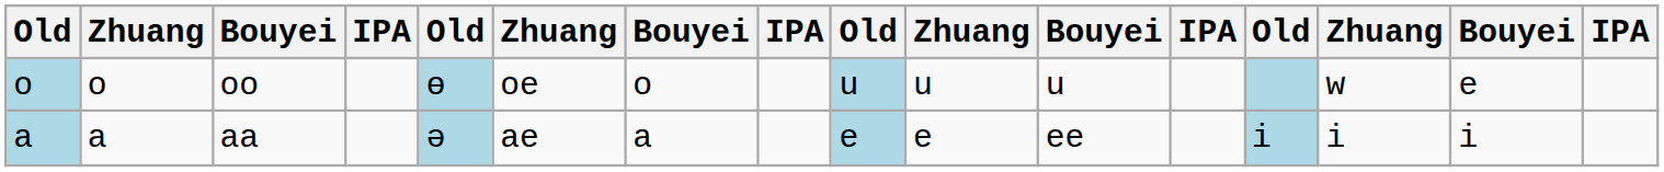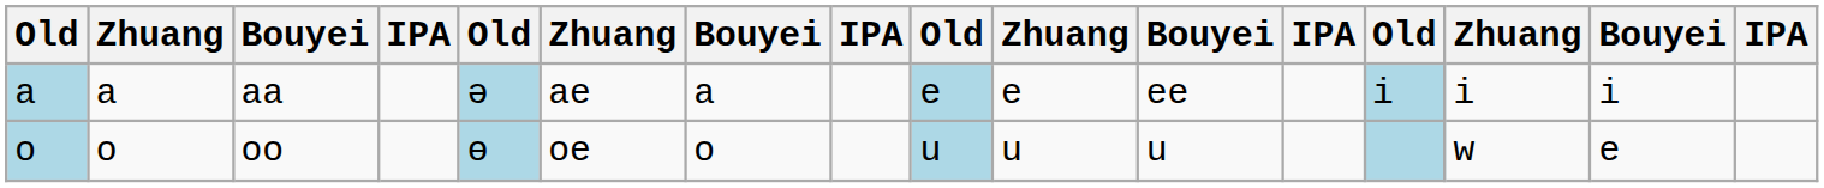 <table class=wikitable>
 <tr>
 <th bgcolor="lightblue">Old</th>
 <th>Zhuang</th>
 <th>Bouyei</th>
 <th>IPA</th>
 <th bgcolor="lightblue">Old</th>
 <th>Zhuang</th>
 <th>Bouyei</th>
 <th>IPA</th>
 <th bgcolor="lightblue">Old</th>
 <th>Zhuang</th>
 <th>Bouyei</th>
 <th>IPA</th>
 <th bgcolor="lightblue">Old</th>
 <th>Zhuang</th>
 <th>Bouyei</th>
 <th>IPA</th>
 </tr>
 <tr ---->
+<td bgcolor="lightblue">a</td>
+<td>a</td>
+<td>aa</td>
+<td></td>
+<td bgcolor="lightblue">ə</td>
+<td>ae</td>
+<td>a</td>
+<td></td>
+<td bgcolor="lightblue">e</td>
+<td>e</td>
+<td>ee</td>
+<td></td>
+<td bgcolor="lightblue">i</td>
+<td>i</td>
+<td>i</td>
+<td></td>
+</tr>
+<tr ---->
 <td bgcolor="lightblue">o</td>
 <td>o</td>
 <td>oo</td>
 <td></td>
 <td bgcolor="lightblue">ө</td>
 <td>oe</td>
 <td>o</td>
 <td></td>
 <td bgcolor="lightblue">u</td>
 <td>u</td>
 <td>u</td>
 <td></td>
 <td bgcolor="lightblue"></td>
 <td>w</td>
 <td>e</td>
 <td></td>
 </tr>
-<tr ---->
-<td bgcolor="lightblue">a</td>
-<td>a</td>
-<td>aa</td>
-<td></td>
-<td bgcolor="lightblue">ə</td>
-<td>ae</td>
-<td>a</td>
-<td></td>
-<td bgcolor="lightblue">e</td>
-<td>e</td>
-<td>ee</td>
-<td></td>
-<td bgcolor="lightblue">i</td>
-<td>i</td>
-<td>i</td>
-<td></td>
-</tr>
 </table>
